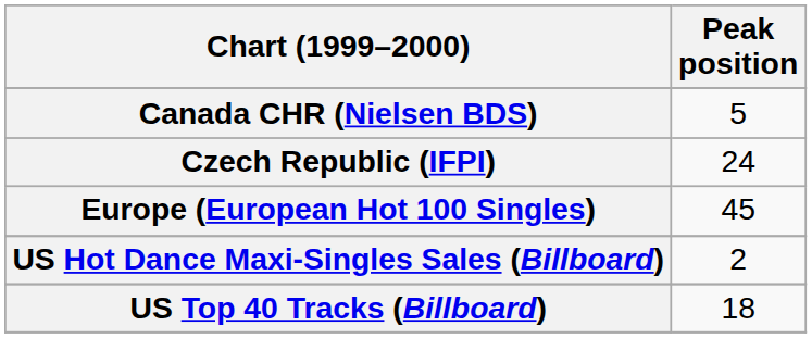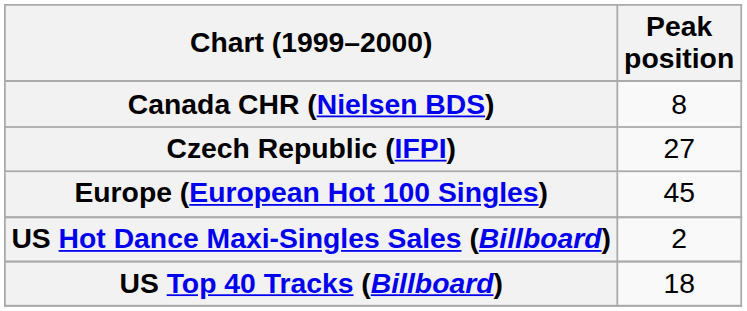 <table class="wikitable sortable plainrowheaders" style="text-align:center">
 <tr>
 <th scope="col">Chart (1999–2000)</th>
 <th scope="col">Peak<br>position</th>
 </tr>
 <tr>
 </tr>
 <tr>
 </tr>
 <tr>
 </tr>
 <tr>
 <th scope="row">Canada CHR (<a href='#'>Nielsen BDS</a>)</th>
-<td style="text-align:center">5</td>
+<td style="text-align:center">8</td>
 </tr>
 <tr>
 <th scope="row">Czech Republic (<a href='#'>IFPI</a>)</th>
-<td>24</td>
+<td>27</td>
 </tr>
 <tr>
 <th scope="row">Europe (<a href='#'>European Hot 100 Singles</a>)</th>
 <td>45</td>
 </tr>
 <tr>
 </tr>
 <tr>
 </tr>
 <tr>
 </tr>
 <tr>
 </tr>
 <tr>
 </tr>
 <tr>
 </tr>
 <tr>
 </tr>
 <tr>
 </tr>
 <tr>
 </tr>
 <tr>
 <th scope="row">US <a href='#'>Hot Dance Maxi-Singles Sales</a> (<em><a href='#'>Billboard</a></em>)</th>
 <td>2</td>
 </tr>
 <tr>
 </tr>
 <tr>
 </tr>
 <tr>
 </tr>
 <tr>
 <th scope="row">US <a href='#'>Top 40 Tracks</a> (<em><a href='#'>Billboard</a></em>)</th>
 <td>18</td>
 </tr>
 <tr>
 </tr>
 </table>
